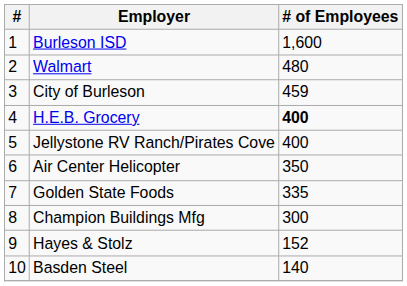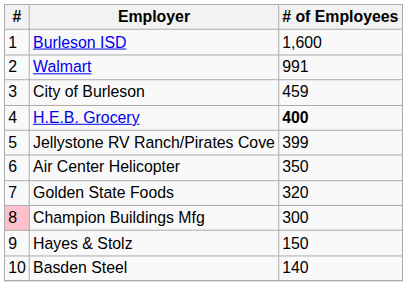 <table class="wikitable" border="1">
 <tr>
 <th>#</th>
 <th>Employer</th>
 <th># of Employees</th>
 </tr>
 <tr>
 <td>1</td>
 <td><a href='#'>Burleson ISD</a></td>
 <td>1,600</td>
 </tr>
 <tr>
 <td>2</td>
 <td><a href='#'>Walmart</a></td>
-<td>480</td>
+<td>991</td>
 </tr>
 <tr>
 <td>3</td>
 <td>City of Burleson</td>
 <td>459</td>
 </tr>
 <tr>
 <td>4</td>
 <td><a href='#'>H.E.B. Grocery</a></td>
 <td><strong>400</strong></td>
 </tr>
 <tr>
 <td>5</td>
 <td>Jellystone RV Ranch/Pirates Cove</td>
-<td>400</td>
+<td>399</td>
 </tr>
 <tr>
 <td>6</td>
 <td>Air Center Helicopter</td>
 <td>350</td>
 </tr>
 <tr>
 <td>7</td>
 <td>Golden State Foods</td>
-<td>335</td>
+<td>320</td>
 </tr>
 <tr>
-<td>8</td>
+<td style="background: pink;">8</td>
 <td>Champion Buildings Mfg</td>
 <td>300</td>
 </tr>
 <tr>
 <td>9</td>
 <td>Hayes & Stolz</td>
-<td>152</td>
+<td>150</td>
 </tr>
 <tr>
 <td>10</td>
 <td>Basden Steel</td>
 <td>140</td>
 </tr>
 <tr>
 </tr>
 </table>
